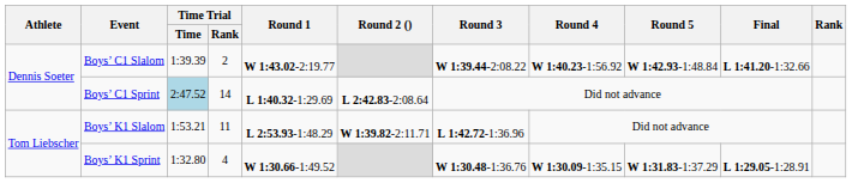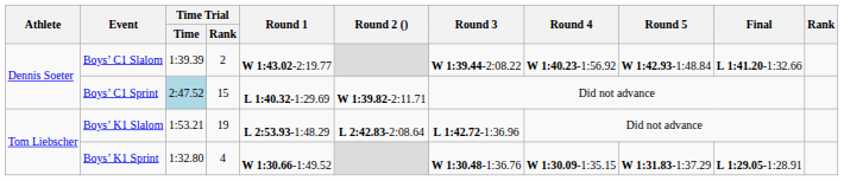 <table class="wikitable" border="1" style="font-size:90%">
 <tr>
 <th rowspan=2>Athlete</th>
 <th rowspan=2>Event</th>
 <th colspan=2>Time Trial</th>
 <th rowspan=2>Round 1</th>
 <th rowspan=2>Round 2 ()</th>
 <th rowspan=2>Round 3</th>
 <th rowspan=2>Round 4</th>
 <th rowspan=2>Round 5</th>
 <th rowspan=2>Final</th>
 <th rowspan=2>Rank</th>
 </tr>
 <tr>
 <th>Time</th>
 <th>Rank</th>
 </tr>
 <tr>
 <td rowspan=2><a href='#'>Dennis Soeter</a></td>
 <td><a href='#'>Boys’ C1 Slalom</a></td>
 <td align=center>1:39.39</td>
 <td align=center>2</td>
 <td align=center><br><strong>W</strong> <strong>1:43.02</strong>-2:19.77</td>
 <td bgcolor=#DCDCDC></td>
 <td align=center><br><strong>W</strong> <strong>1:39.44</strong>-2:08.22</td>
 <td align=center><br><strong>W</strong> <strong>1:40.23</strong>-1:56.92</td>
 <td align=center><br><strong>W</strong> <strong>1:42.93</strong>-1:48.84</td>
 <td align=center><br><strong>L</strong> <strong>1:41.20</strong>-1:32.66</td>
 <td align=center></td>
 </tr>
 <tr>
 <td><a href='#'>Boys’ C1 Sprint</a></td>
 <td align=center style="background: lightblue;">2:47.52</td>
-<td align=center>14</td>
+<td align=center>15</td>
 <td align=center><br><strong>L</strong> <strong>1:40.32</strong>-1:29.69</td>
-<td align=center><br><strong>L</strong> <strong>2:42.83</strong>-2:08.64</td>
+<td align=center><br><strong>W</strong> <strong>1:39.82</strong>-2:11.71</td>
 <td align=center colspan=4>Did not advance</td>
 <td></td>
 </tr>
 <tr>
 <td rowspan=2><a href='#'>Tom Liebscher</a></td>
 <td><a href='#'>Boys’ K1 Slalom</a></td>
 <td align=center>1:53.21</td>
-<td align=center>11</td>
+<td align=center>19</td>
 <td align=center><br><strong>L</strong> <strong>2:53.93</strong>-1:48.29</td>
-<td align=center><br><strong>W</strong> <strong>1:39.82</strong>-2:11.71</td>
+<td align=center><br><strong>L</strong> <strong>2:42.83</strong>-2:08.64</td>
 <td align=center><br><strong>L</strong> <strong>1:42.72</strong>-1:36.96</td>
 <td align=center colspan=3>Did not advance</td>
 <td></td>
 </tr>
 <tr>
 <td><a href='#'>Boys’ K1 Sprint</a></td>
 <td align=center>1:32.80</td>
 <td align=center>4</td>
 <td align=center><br><strong>W</strong> <strong>1:30.66</strong>-1:49.52</td>
 <td bgcolor=#DCDCDC></td>
 <td align=center><br><strong>W</strong> <strong>1:30.48</strong>-1:36.76</td>
 <td align=center><br><strong>W</strong> <strong>1:30.09</strong>-1:35.15</td>
 <td align=center><br><strong>W</strong> <strong>1:31.83</strong>-1:37.29</td>
 <td align=center><br><strong>L</strong> <strong>1:29.05</strong>-1:28.91</td>
 <td align=center></td>
 </tr>
 </table>
